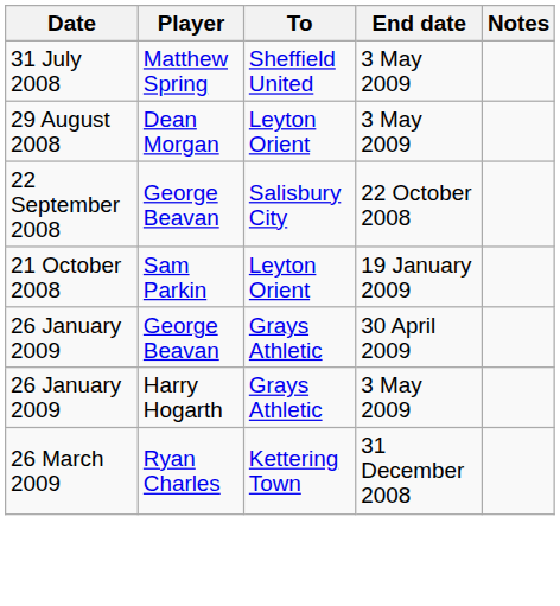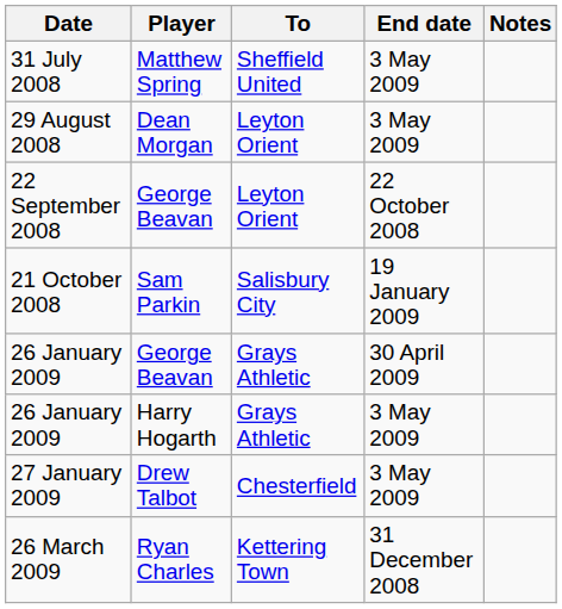 <table class="wikitable" style="text-align:center; font-size:95%;width:60%; text-align:left">
 <tr>
 <th><strong>Date</strong></th>
 <th><strong>Player</strong></th>
 <th><strong>To</strong></th>
 <th><strong>End date</strong></th>
 <th><strong>Notes</strong></th>
 </tr>
 <tr>
 <td>31 July 2008</td>
 <td> <a href='#'>Matthew Spring</a></td>
 <td><a href='#'>Sheffield United</a></td>
 <td>3 May 2009</td>
 <td style="text-align:center;"></td>
 </tr>
 <tr>
 <td>29 August 2008</td>
 <td> <a href='#'>Dean Morgan</a></td>
 <td><a href='#'>Leyton Orient</a></td>
 <td>3 May 2009</td>
 <td style="text-align:center;"></td>
 </tr>
 <tr>
 <td>22 September 2008</td>
 <td> <a href='#'>George Beavan</a></td>
-<td><a href='#'>Salisbury City</a></td>
+<td><a href='#'>Leyton Orient</a></td>
 <td>22 October 2008</td>
 <td style="text-align:center;"></td>
 </tr>
 <tr>
 <td>21 October 2008</td>
 <td> <a href='#'>Sam Parkin</a></td>
-<td><a href='#'>Leyton Orient</a></td>
+<td><a href='#'>Salisbury City</a></td>
 <td>19 January 2009</td>
 <td style="text-align:center;"></td>
 </tr>
 <tr>
 <td>26 January 2009</td>
 <td> <a href='#'>George Beavan</a></td>
 <td><a href='#'>Grays Athletic</a></td>
 <td>30 April 2009</td>
 <td style="text-align:center;"></td>
 </tr>
 <tr>
 <td>26 January 2009</td>
 <td> Harry Hogarth</td>
 <td><a href='#'>Grays Athletic</a></td>
 <td>3 May 2009</td>
 <td style="text-align:center;"></td>
 </tr>
 <tr>
+<td>27 January 2009</td>
+<td> <a href='#'>Drew Talbot</a></td>
+<td><a href='#'>Chesterfield</a></td>
+<td>3 May 2009</td>
+<td style="text-align:center;"></td>
+</tr>
+<tr>
 <td>26 March 2009</td>
 <td> <a href='#'>Ryan Charles</a></td>
 <td><a href='#'>Kettering Town</a></td>
 <td>31 December 2008</td>
 <td style="text-align:center;"></td>
 </tr>
 </table>
